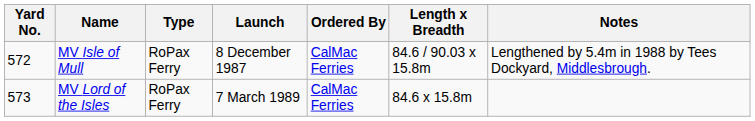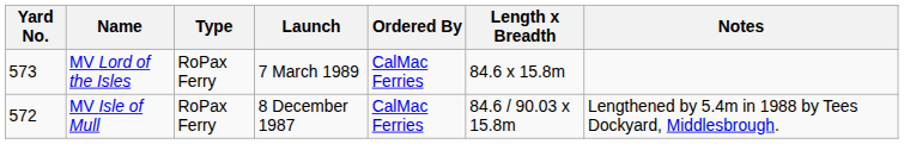 <table class="wikitable sortable">
 <tr>
 <th>Yard No.</th>
 <th>Name</th>
 <th>Type</th>
 <th>Launch</th>
 <th>Ordered By</th>
 <th>Length x Breadth</th>
 <th>Notes</th>
 </tr>
 <tr>
+<td>573</td>
+<td><a href='#'>MV <em>Lord of the Isles</em></a></td>
+<td>RoPax Ferry</td>
+<td>7 March 1989</td>
+<td><a href='#'>CalMac Ferries</a></td>
+<td>84.6 x 15.8m</td>
+<td></td>
+</tr>
+<tr>
 <td>572</td>
 <td><a href='#'>MV <em>Isle of Mull</em></a></td>
 <td>RoPax Ferry</td>
 <td>8 December 1987</td>
 <td><a href='#'>CalMac Ferries</a></td>
 <td>84.6 / 90.03 x 15.8m</td>
 <td>Lengthened by 5.4m in 1988 by Tees Dockyard, <a href='#'>Middlesbrough</a>.</td>
 </tr>
-<tr>
-<td>573</td>
-<td><a href='#'>MV <em>Lord of the Isles</em></a></td>
-<td>RoPax Ferry</td>
-<td>7 March 1989</td>
-<td><a href='#'>CalMac Ferries</a></td>
-<td>84.6 x 15.8m</td>
-<td></td>
-</tr>
 </table>
